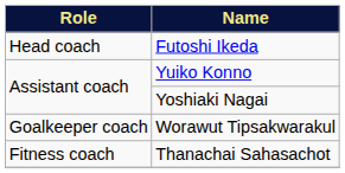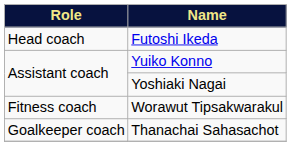 <table class="wikitable">
 <tr>
 <th style="background: #07123F; color: #F1E788;"><strong>Role</strong></th>
 <th style="background: #07123F; color: #F1E788;"><strong>Name</strong></th>
 </tr>
 <tr>
 <td>Head coach</td>
 <td> <a href='#'>Futoshi Ikeda</a></td>
 </tr>
 <tr>
 <td rowspan=2>Assistant coach</td>
 <td> <a href='#'>Yuiko Konno</a></td>
 </tr>
 <tr>
 <td> Yoshiaki Nagai</td>
 </tr>
 <tr>
-<td>Goalkeeper coach</td>
+<td>Fitness coach</td>
 <td> Worawut Tipsakwarakul</td>
 </tr>
 <tr>
-<td>Fitness coach</td>
+<td>Goalkeeper coach</td>
 <td> Thanachai Sahasachot</td>
 </tr>
 <tr>
 </tr>
 </table>
